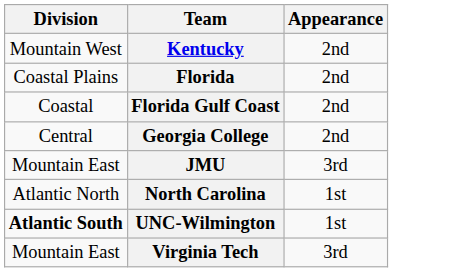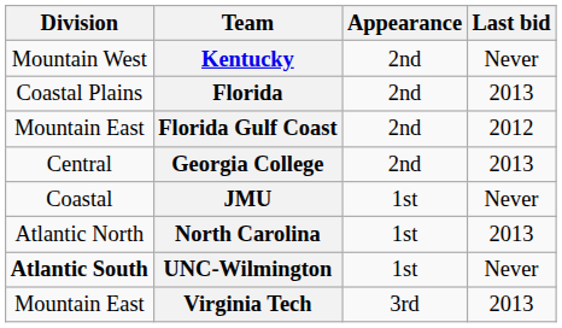 <table class="wikitable sortable" style="text-align:center">
 <tr>
 <th>Division</th>
 <th>Team</th>
 <th>Appearance</th>
+<th>Last bid</th>
 </tr>
 <tr>
 <td>Mountain West</td>
 <th><a href='#'>Kentucky</a></th>
 <td>2nd</td>
+<td>Never</td>
 </tr>
 <tr>
 <td>Coastal Plains</td>
 <th>Florida</th>
 <td>2nd</td>
+<td>2013</td>
 </tr>
 <tr>
-<td>Coastal</td>
+<td>Mountain East</td>
 <th>Florida Gulf Coast</th>
 <td>2nd</td>
+<td>2012</td>
 </tr>
 <tr>
 <td>Central</td>
 <th>Georgia College</th>
 <td>2nd</td>
+<td>2013</td>
 </tr>
 <tr>
-<td>Mountain East</td>
+<td>Coastal</td>
 <th>JMU</th>
-<td>3rd</td>
+<td>1st</td>
+<td>Never</td>
 </tr>
 <tr>
 <td>Atlantic North</td>
 <th>North Carolina</th>
 <td>1st</td>
+<td>2013</td>
 </tr>
 <tr>
 <td><strong>Atlantic South</strong></td>
 <th>UNC-Wilmington</th>
 <td>1st</td>
+<td>Never</td>
 </tr>
 <tr>
 <td>Mountain East</td>
 <th>Virginia Tech</th>
 <td>3rd</td>
+<td>2013</td>
 </tr>
 </table>
